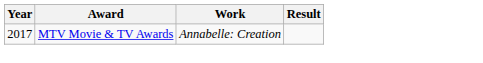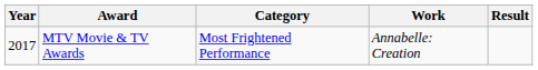 <table class="wikitable">
 <tr>
 <th>Year</th>
 <th>Award</th>
+<th>Category</th>
 <th>Work</th>
 <th>Result</th>
 </tr>
 <tr>
 <td>2017</td>
 <td><a href='#'>MTV Movie & TV Awards</a></td>
+<td><a href='#'>Most Frightened Performance</a></td>
 <td><em>Annabelle: Creation</em></td>
 <td></td>
 </tr>
 </table>
